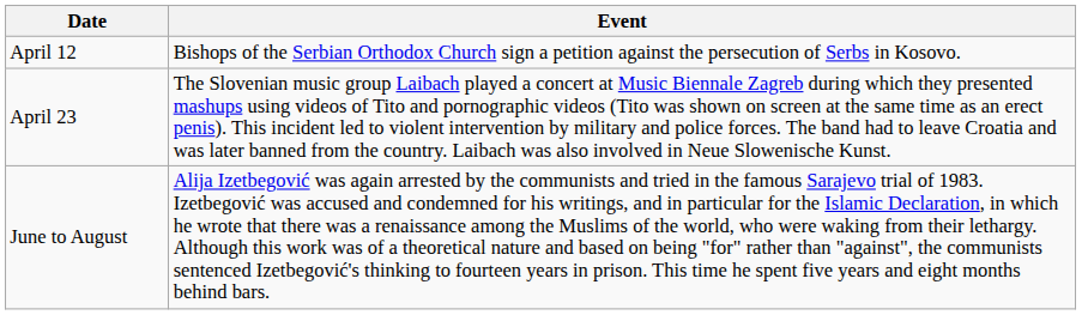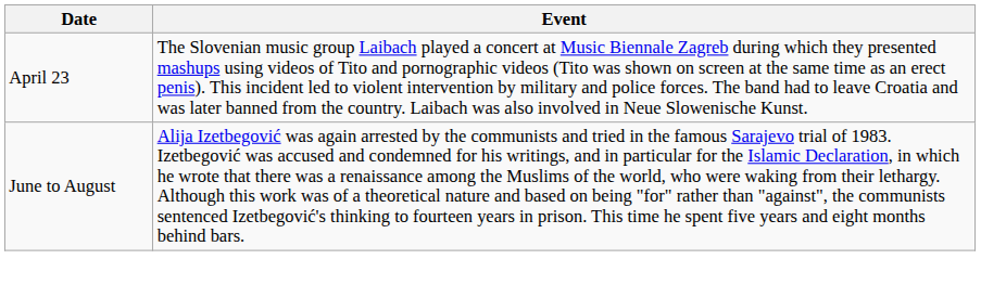 <table class="wikitable">
 <tr>
 <th width="125">Date</th>
 <th>Event</th>
-</tr>
-<tr>
-<td>April 12</td>
-<td>Bishops of the <a href='#'>Serbian Orthodox Church</a> sign a petition against the persecution of <a href='#'>Serbs</a> in Kosovo.</td>
 </tr>
 <tr>
 <td>April 23</td>
 <td>The Slovenian music group <a href='#'>Laibach</a> played a concert at <a href='#'>Music Biennale Zagreb</a> during which they presented <a href='#'>mashups</a> using videos of Tito and pornographic videos (Tito was shown on screen at the same time as an erect <a href='#'>penis</a>). This incident led to violent intervention by military and police forces. The band had to leave Croatia and was later banned from the country. Laibach was also involved in Neue Slowenische Kunst.</td>
 </tr>
 <tr>
 <td>June to August</td>
 <td><a href='#'>Alija Izetbegović</a> was again arrested by the communists and tried in the famous <a href='#'>Sarajevo</a> trial of 1983. Izetbegović was accused and condemned for his writings, and in particular for the <a href='#'>Islamic Declaration</a>, in which he wrote that there was a renaissance among the Muslims of the world, who were waking from their lethargy. Although this work was of a theoretical nature and based on being "for" rather than "against", the communists sentenced Izetbegović's thinking to fourteen years in prison. This time he spent five years and eight months behind bars.</td>
 </tr>
 </table>
